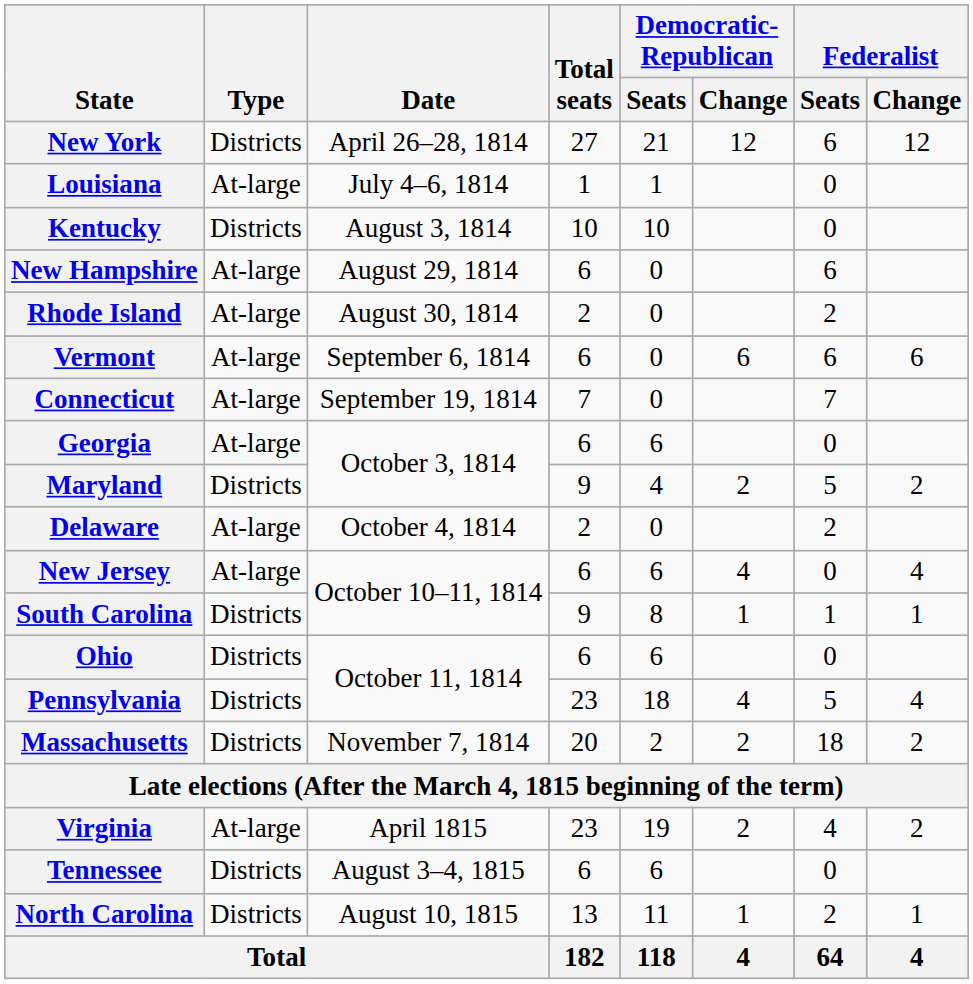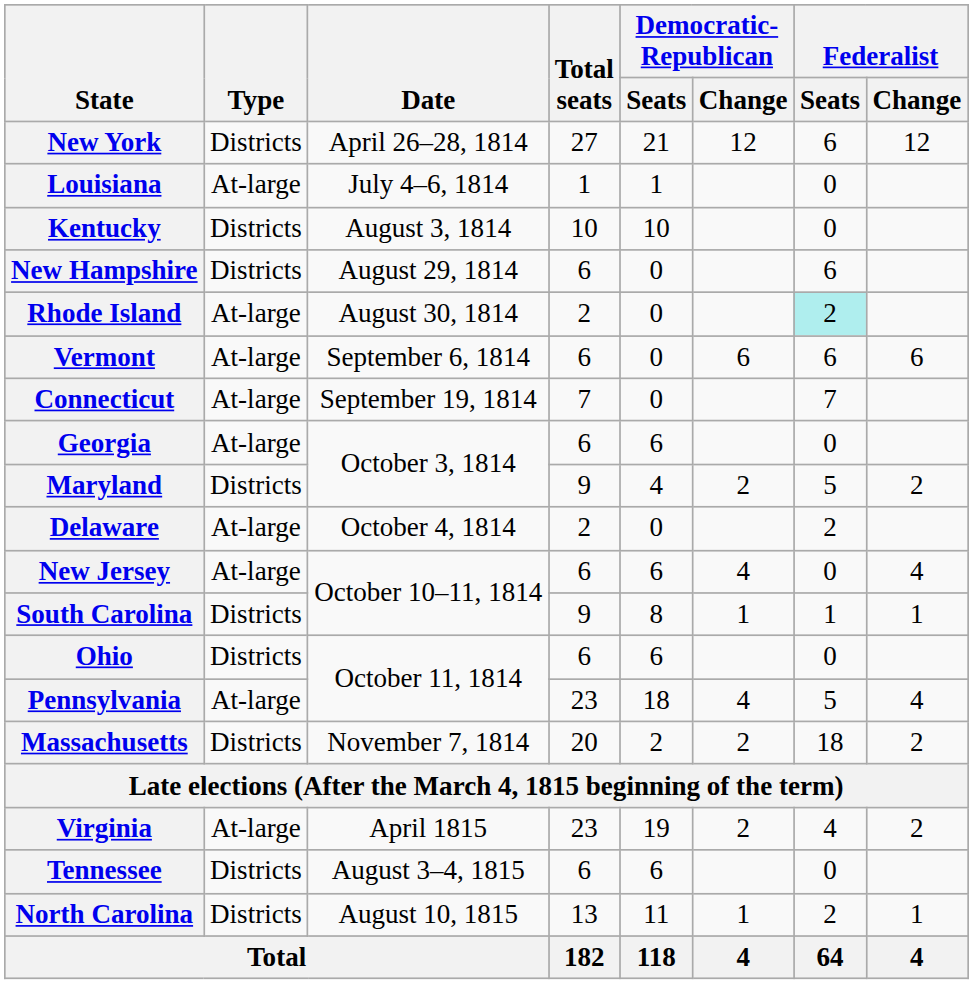 <table class="wikitable sortable" style="text-align:center">
 <tr valign=bottom>
 <th rowspan=2>State</th>
 <th rowspan=2>Type</th>
 <th rowspan=2>Date</th>
 <th rowspan=2>Total<br>seats</th>
 <th colspan=2 ><a href='#'>Democratic-<br>Republican</a></th>
 <th colspan=2 ><a href='#'>Federalist</a></th>
 </tr>
 <tr>
 <th>Seats</th>
 <th>Change</th>
 <th>Seats</th>
 <th>Change</th>
 </tr>
 <tr>
 <th><a href='#'>New York</a></th>
 <td>Districts</td>
 <td>April 26–28, 1814</td>
 <td>27</td>
 <td>21</td>
 <td>12</td>
 <td>6</td>
 <td>12</td>
 </tr>
 <tr>
 <th><a href='#'>Louisiana</a></th>
 <td>At-large</td>
 <td>July 4–6, 1814</td>
 <td>1</td>
 <td>1</td>
 <td></td>
 <td>0</td>
 <td></td>
 </tr>
 <tr>
 <th><a href='#'>Kentucky</a></th>
 <td>Districts</td>
 <td>August 3, 1814</td>
 <td>10</td>
 <td>10</td>
 <td></td>
 <td>0</td>
 <td></td>
 </tr>
 <tr>
 <th><a href='#'>New Hampshire</a></th>
-<td>At-large</td>
+<td>Districts</td>
 <td>August 29, 1814</td>
 <td>6</td>
 <td>0</td>
 <td></td>
 <td>6</td>
 <td></td>
 </tr>
 <tr>
 <th><a href='#'>Rhode Island</a></th>
 <td>At-large</td>
 <td>August 30, 1814</td>
 <td>2</td>
 <td>0</td>
 <td></td>
-<td>2</td>
+<td style="background: paleturquoise;">2</td>
 <td></td>
 </tr>
 <tr>
 <th><a href='#'>Vermont</a></th>
 <td>At-large</td>
 <td>September 6, 1814</td>
 <td>6</td>
 <td>0</td>
 <td>6</td>
 <td>6</td>
 <td>6</td>
 </tr>
 <tr>
 <th><a href='#'>Connecticut</a></th>
 <td>At-large</td>
 <td>September 19, 1814</td>
 <td>7</td>
 <td>0</td>
 <td></td>
 <td>7</td>
 <td></td>
 </tr>
 <tr>
 <th><a href='#'>Georgia</a></th>
 <td>At-large</td>
 <td rowspan=2>October 3, 1814</td>
 <td>6</td>
 <td>6</td>
 <td></td>
 <td>0</td>
 <td></td>
 </tr>
 <tr>
 <th><a href='#'>Maryland</a></th>
 <td>Districts</td>
 <td>9</td>
 <td>4</td>
 <td>2</td>
 <td>5</td>
 <td>2</td>
 </tr>
 <tr>
 <th><a href='#'>Delaware</a></th>
 <td>At-large</td>
 <td>October 4, 1814</td>
 <td>2</td>
 <td>0</td>
 <td></td>
 <td>2</td>
 <td></td>
 </tr>
 <tr>
 <th><a href='#'>New Jersey</a></th>
 <td>At-large</td>
 <td rowspan=2>October 10–11, 1814</td>
 <td>6</td>
 <td>6</td>
 <td>4</td>
 <td>0</td>
 <td>4</td>
 </tr>
 <tr>
 <th><a href='#'>South Carolina</a></th>
 <td>Districts</td>
 <td>9</td>
 <td>8</td>
 <td>1</td>
 <td>1</td>
 <td>1</td>
 </tr>
 <tr>
 <th><a href='#'>Ohio</a></th>
 <td>Districts</td>
 <td rowspan=2>October 11, 1814</td>
 <td>6</td>
 <td>6</td>
 <td></td>
 <td>0</td>
 <td></td>
 </tr>
 <tr>
 <th><a href='#'>Pennsylvania</a></th>
-<td>Districts</td>
+<td>At-large</td>
 <td>23</td>
 <td>18</td>
 <td>4</td>
 <td>5</td>
 <td>4</td>
 </tr>
 <tr>
 <th><a href='#'>Massachusetts</a></th>
 <td>Districts</td>
 <td>November 7, 1814</td>
 <td>20</td>
 <td>2</td>
 <td>2</td>
 <td>18</td>
 <td>2</td>
 </tr>
 <tr>
 <th colspan=8>Late elections (After the March 4, 1815 beginning of the term)</th>
 </tr>
 <tr>
 <th><a href='#'>Virginia</a></th>
 <td>At-large</td>
 <td>April 1815</td>
 <td>23</td>
 <td>19</td>
 <td>2</td>
 <td>4</td>
 <td>2</td>
 </tr>
 <tr>
 <th><a href='#'>Tennessee</a></th>
 <td>Districts</td>
 <td>August 3–4, 1815</td>
 <td>6</td>
 <td>6</td>
 <td></td>
 <td>0</td>
 <td></td>
 </tr>
 <tr>
 <th><a href='#'>North Carolina</a></th>
 <td>Districts</td>
 <td>August 10, 1815</td>
 <td>13</td>
 <td>11</td>
 <td>1</td>
 <td>2</td>
 <td>1</td>
 </tr>
 <tr>
 <th colspan=3>Total</th>
 <th>182</th>
 <th>118<br></th>
 <th>4</th>
 <th>64<br></th>
 <th>4</th>
 </tr>
 </table>
